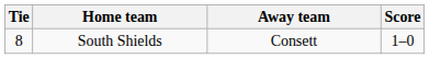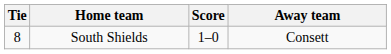 <table class="wikitable" style="text-align:center;">
 <tr>
 <th width=20>Tie</th>
 <th width=175>Home team</th>
+<th width=20>Score</th>
 <th width=175>Away team</th>
-<th width=20>Score</th>
 </tr>
 <tr>
 <td>8</td>
 <td>South Shields</td>
+<td>1–0</td>
 <td>Consett</td>
-<td>1–0</td>
 </tr>
 </table>
